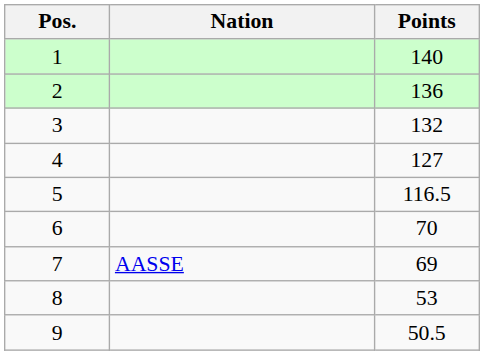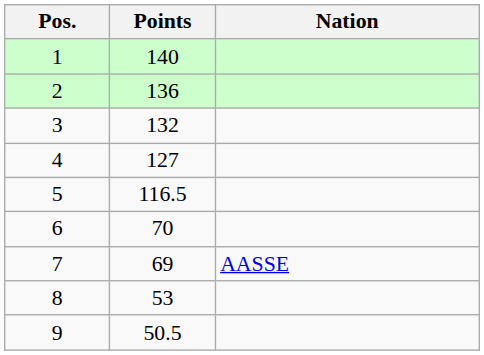 <table class="wikitable gauche" cellspacing="1" style="width:350px;">
 <tr style="background:#efefef; text-align:center;">
 <th style="width:70px;">Pos.</th>
+<th style="width:70px;">Points</th>
 <th>Nation</th>
-<th style="width:70px;">Points</th>
 </tr>
 <tr style="vertical-align:top; text-align:center; background:#ccffcc;">
 <td>1</td>
+<td>140</td>
 <td style="text-align:left;"></td>
-<td>140</td>
 </tr>
 <tr style="vertical-align:top; text-align:center; background:#ccffcc;">
 <td>2</td>
+<td>136</td>
 <td style="text-align:left;"></td>
-<td>136</td>
 </tr>
 <tr style="vertical-align:top; text-align:center;">
 <td>3</td>
+<td>132</td>
 <td style="text-align:left;"></td>
-<td>132</td>
 </tr>
 <tr style="vertical-align:top; text-align:center;">
 <td>4</td>
+<td>127</td>
 <td style="text-align:left;"></td>
-<td>127</td>
 </tr>
 <tr style="vertical-align:top; text-align:center;">
 <td>5</td>
+<td>116.5</td>
 <td style="text-align:left;"></td>
-<td>116.5</td>
 </tr>
 <tr style="vertical-align:top; text-align:center;">
 <td>6</td>
+<td>70</td>
 <td style="text-align:left;"></td>
-<td>70</td>
 </tr>
 <tr style="vertical-align:top; text-align:center;">
 <td>7</td>
+<td>69</td>
 <td style="text-align:left;"> <a href='#'>AASSE</a></td>
-<td>69</td>
 </tr>
 <tr style="vertical-align:top; text-align:center;">
 <td>8</td>
+<td>53</td>
 <td style="text-align:left;"></td>
-<td>53</td>
 </tr>
 <tr style="vertical-align:top; text-align:center;">
 <td>9</td>
+<td>50.5</td>
 <td style="text-align:left;"></td>
-<td>50.5</td>
 </tr>
 </table>
